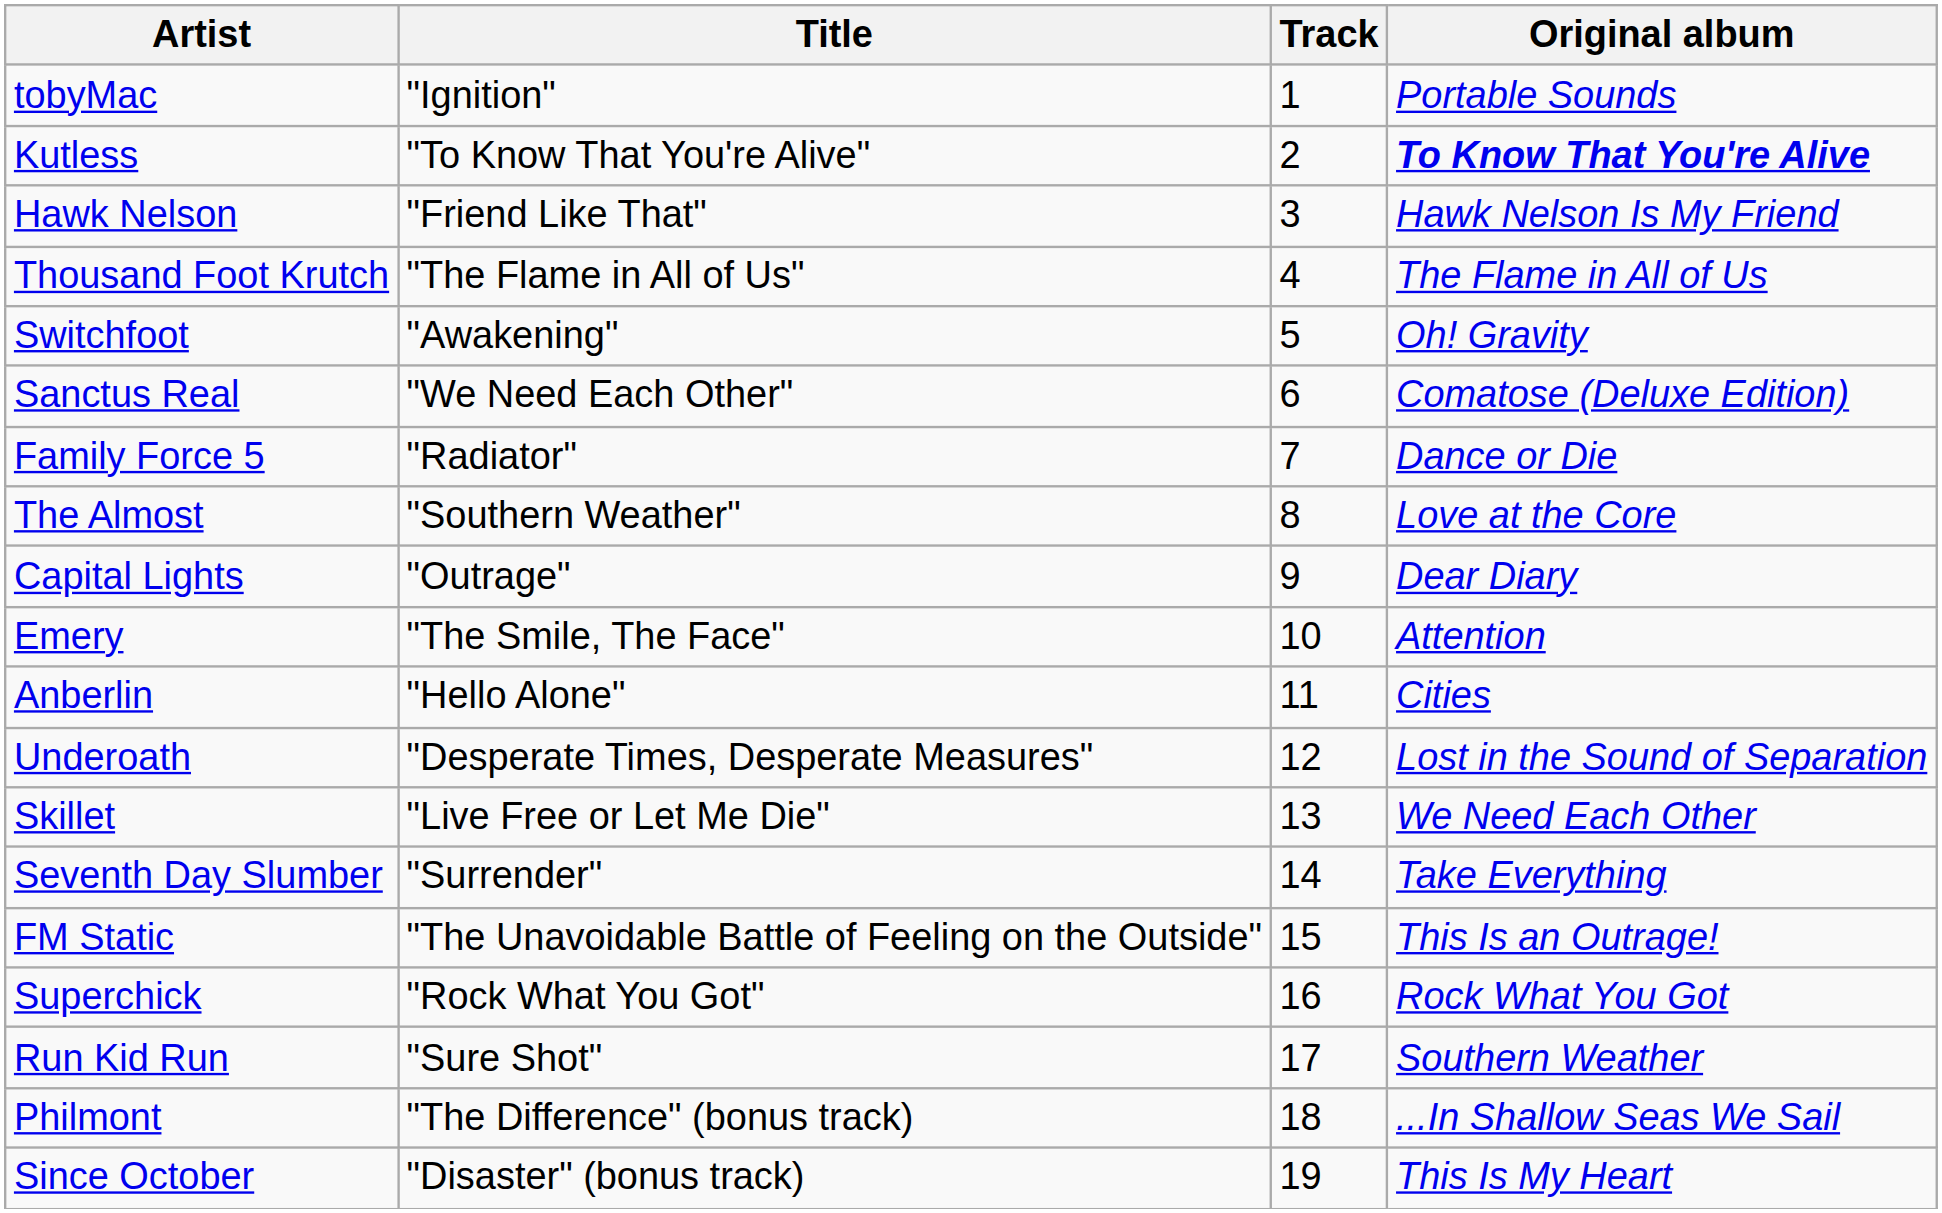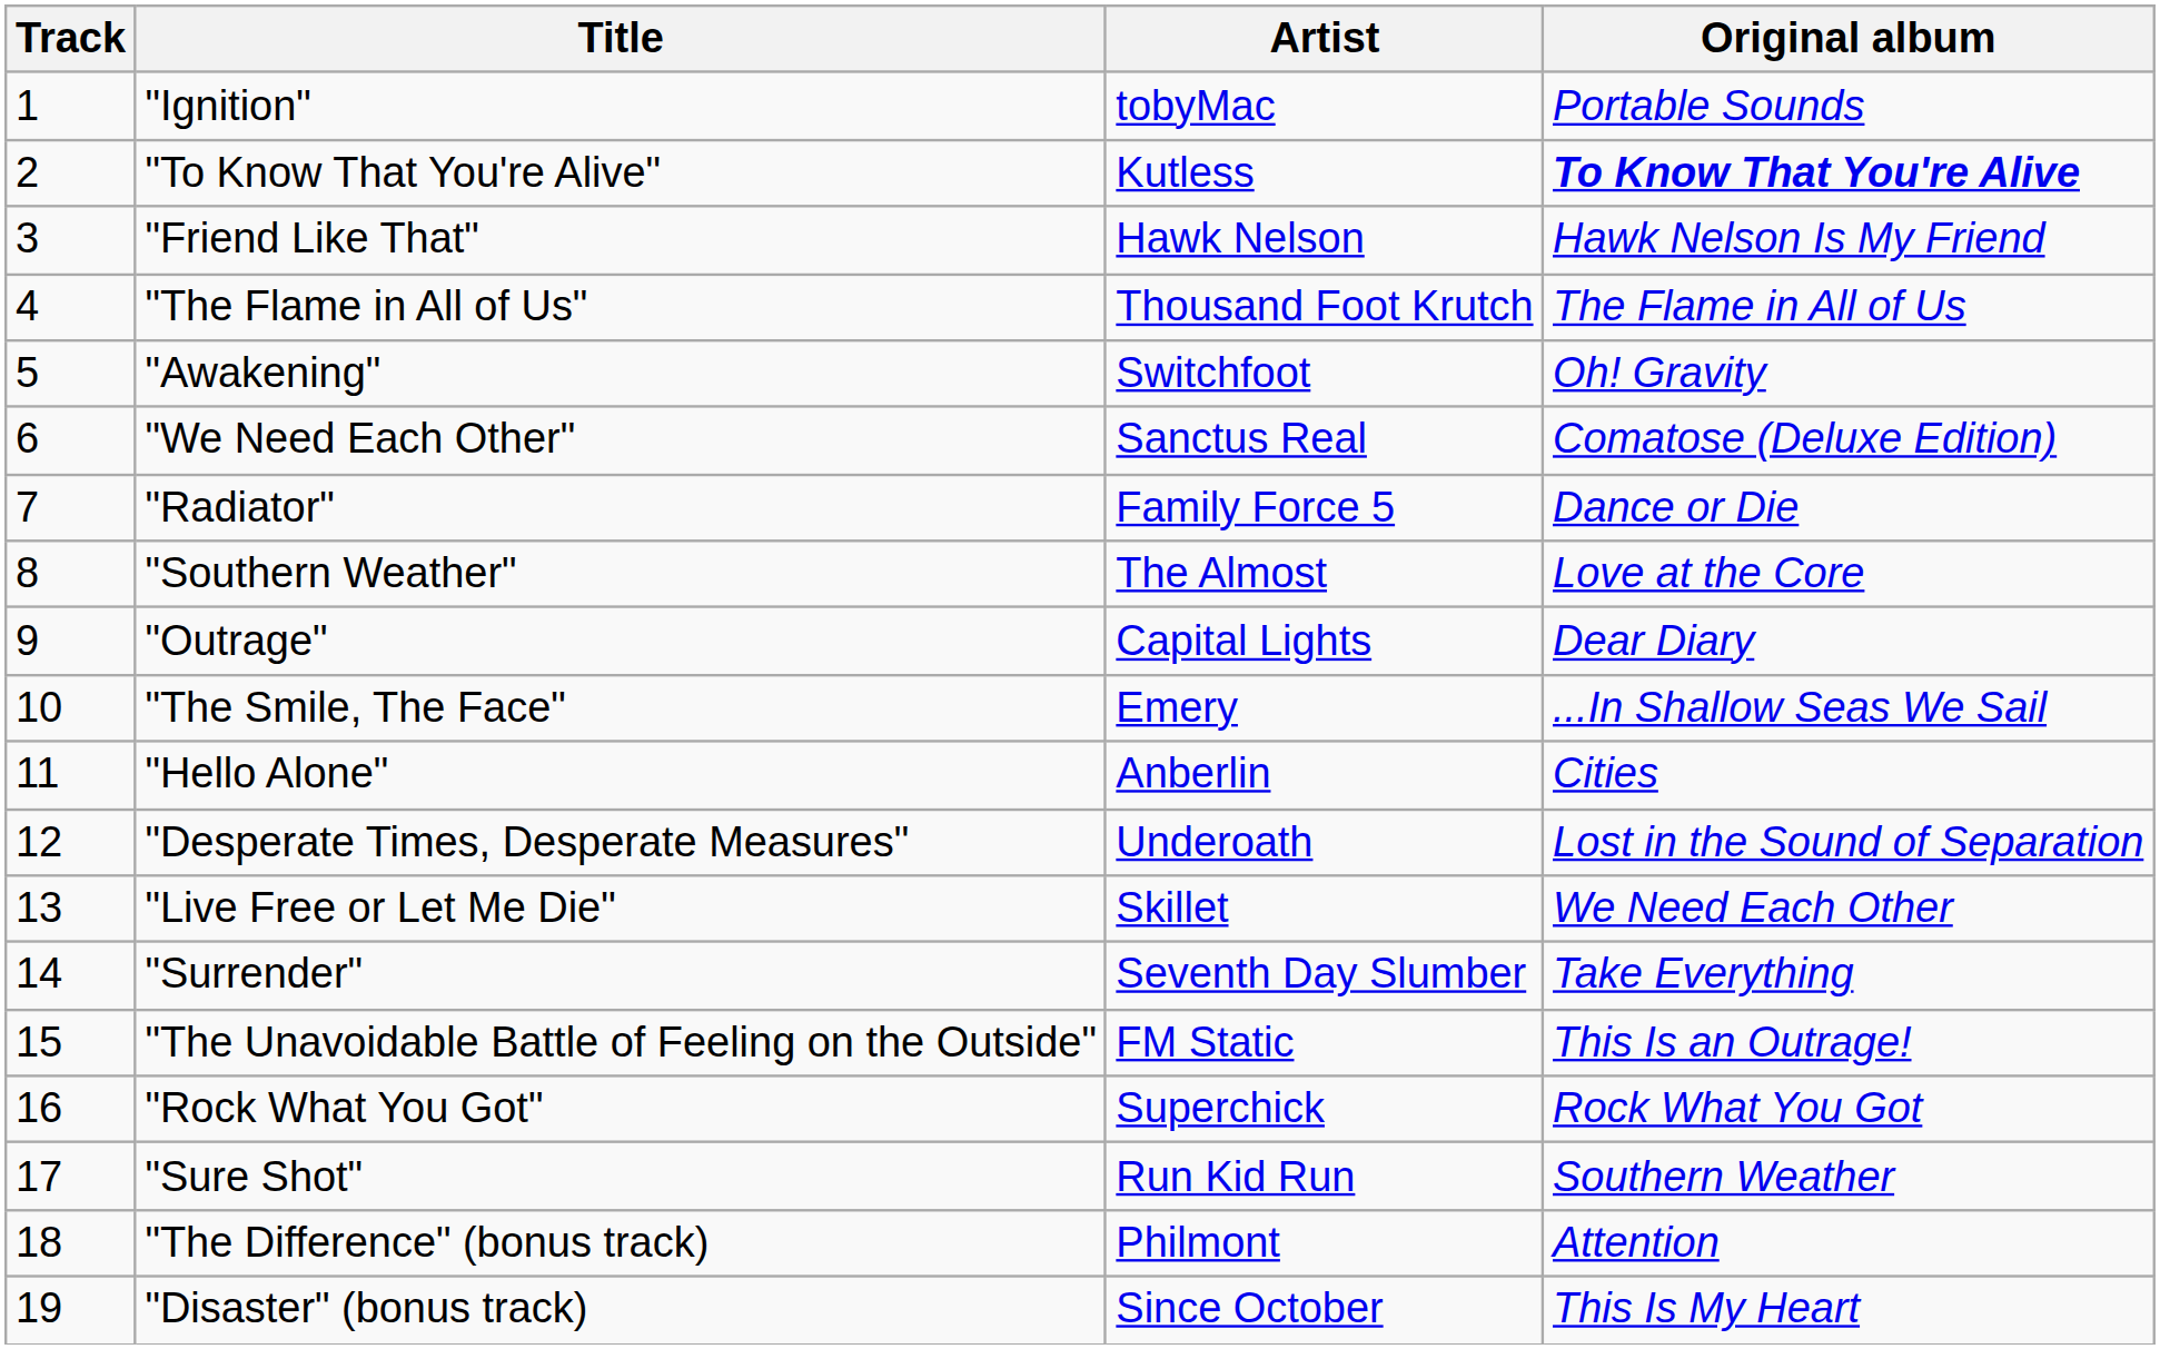 <table class="wikitable">
 <tr>
+<th>Track</th>
+<th>Title</th>
 <th>Artist</th>
-<th>Title</th>
-<th>Track</th>
 <th>Original album</th>
 </tr>
 <tr style="text-align:left; vertical-align:top;">
+<td>1</td>
+<td>"Ignition"</td>
 <td><a href='#'>tobyMac</a></td>
-<td>"Ignition"</td>
-<td>1</td>
 <td><em><a href='#'>Portable Sounds</a></em></td>
 </tr>
 <tr style="text-align:left; vertical-align:top;">
+<td>2</td>
+<td>"To Know That You're Alive"</td>
 <td><a href='#'>Kutless</a></td>
-<td>"To Know That You're Alive"</td>
-<td>2</td>
 <td><strong><em><a href='#'>To Know That You're Alive</a></em></strong></td>
 </tr>
 <tr style="text-align:left; vertical-align:top;">
+<td>3</td>
+<td>"Friend Like That"</td>
 <td><a href='#'>Hawk Nelson</a></td>
-<td>"Friend Like That"</td>
-<td>3</td>
 <td><em><a href='#'>Hawk Nelson Is My Friend</a></em></td>
 </tr>
 <tr style="text-align:left; vertical-align:top;">
+<td>4</td>
+<td>"The Flame in All of Us"</td>
 <td><a href='#'>Thousand Foot Krutch</a></td>
-<td>"The Flame in All of Us"</td>
-<td>4</td>
 <td><em><a href='#'>The Flame in All of Us</a></em></td>
 </tr>
 <tr style="text-align:left; vertical-align:top;">
+<td>5</td>
+<td>"Awakening"</td>
 <td><a href='#'>Switchfoot</a></td>
-<td>"Awakening"</td>
-<td>5</td>
 <td><em><a href='#'>Oh! Gravity</a></em></td>
 </tr>
 <tr style="text-align:left; vertical-align:top;">
+<td>6</td>
+<td>"We Need Each Other"</td>
 <td><a href='#'>Sanctus Real</a></td>
-<td>"We Need Each Other"</td>
-<td>6</td>
 <td><em><a href='#'>Comatose (Deluxe Edition)</a></em></td>
 </tr>
 <tr>
+<td>7</td>
+<td>"Radiator"</td>
 <td><a href='#'>Family Force 5</a></td>
-<td>"Radiator"</td>
-<td>7</td>
 <td><em><a href='#'>Dance or Die</a></em></td>
 </tr>
 <tr style="text-align:left; vertical-align:top;">
+<td>8</td>
+<td>"Southern Weather"</td>
 <td><a href='#'>The Almost</a></td>
-<td>"Southern Weather"</td>
-<td>8</td>
 <td><em><a href='#'>Love at the Core</a></em></td>
 </tr>
 <tr style="text-align:left; vertical-align:top;">
+<td>9</td>
+<td>"Outrage"</td>
 <td><a href='#'>Capital Lights</a></td>
-<td>"Outrage"</td>
-<td>9</td>
 <td><em><a href='#'>Dear Diary</a></em></td>
 </tr>
 <tr style="text-align:left; vertical-align:top;">
+<td>10</td>
+<td>"The Smile, The Face"</td>
 <td><a href='#'>Emery</a></td>
-<td>"The Smile, The Face"</td>
-<td>10</td>
-<td><em><a href='#'>Attention</a></em></td>
+<td><em><a href='#'>...In Shallow Seas We Sail</a></em></td>
 </tr>
 <tr>
+<td>11</td>
+<td>"Hello Alone"</td>
 <td><a href='#'>Anberlin</a></td>
-<td>"Hello Alone"</td>
-<td>11</td>
 <td><em><a href='#'>Cities</a></em></td>
 </tr>
 <tr style="text-align:left; vertical-align:top;">
+<td>12</td>
+<td>"Desperate Times, Desperate Measures"</td>
 <td><a href='#'>Underoath</a></td>
-<td>"Desperate Times, Desperate Measures"</td>
-<td>12</td>
 <td><em><a href='#'>Lost in the Sound of Separation</a></em></td>
 </tr>
 <tr>
+<td>13</td>
+<td>"Live Free or Let Me Die"</td>
 <td><a href='#'>Skillet</a></td>
-<td>"Live Free or Let Me Die"</td>
-<td>13</td>
 <td><em><a href='#'>We Need Each Other</a></em></td>
 </tr>
 <tr style="text-align:left; vertical-align:top;">
+<td>14</td>
+<td>"Surrender"</td>
 <td><a href='#'>Seventh Day Slumber</a></td>
-<td>"Surrender"</td>
-<td>14</td>
 <td><em><a href='#'>Take Everything</a></em></td>
 </tr>
 <tr>
+<td>15</td>
+<td>"The Unavoidable Battle of Feeling on the Outside"</td>
 <td><a href='#'>FM Static</a></td>
-<td>"The Unavoidable Battle of Feeling on the Outside"</td>
-<td>15</td>
 <td><em><a href='#'>This Is an Outrage!</a></em></td>
 </tr>
 <tr style="text-align:left; vertical-align:top;">
+<td>16</td>
+<td>"Rock What You Got"</td>
 <td><a href='#'>Superchick</a></td>
-<td>"Rock What You Got"</td>
-<td>16</td>
 <td><em><a href='#'>Rock What You Got</a></em></td>
 </tr>
 <tr style="text-align:left; vertical-align:top;">
+<td>17</td>
+<td>"Sure Shot"</td>
 <td><a href='#'>Run Kid Run</a></td>
-<td>"Sure Shot"</td>
-<td>17</td>
 <td><em><a href='#'>Southern Weather</a></em></td>
 </tr>
 <tr>
+<td>18</td>
+<td>"The Difference" (bonus track)</td>
 <td><a href='#'>Philmont</a></td>
-<td>"The Difference" (bonus track)</td>
-<td>18</td>
-<td><em><a href='#'>...In Shallow Seas We Sail</a></em></td>
+<td><em><a href='#'>Attention</a></em></td>
 </tr>
 <tr style="text-align:left; vertical-align:top;">
+<td>19</td>
+<td>"Disaster" (bonus track)</td>
 <td><a href='#'>Since October</a></td>
-<td>"Disaster" (bonus track)</td>
-<td>19</td>
 <td><em><a href='#'>This Is My Heart</a></em></td>
 </tr>
 </table>
